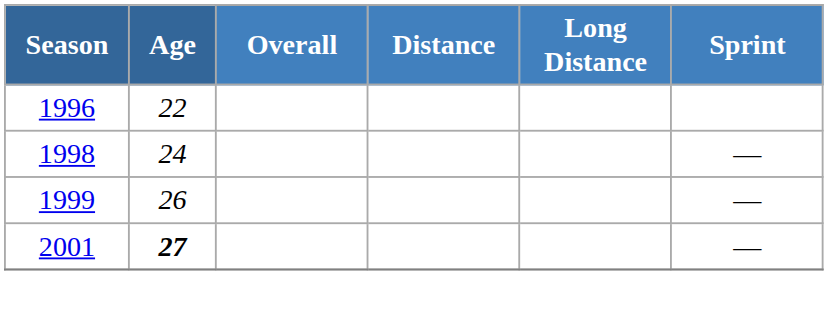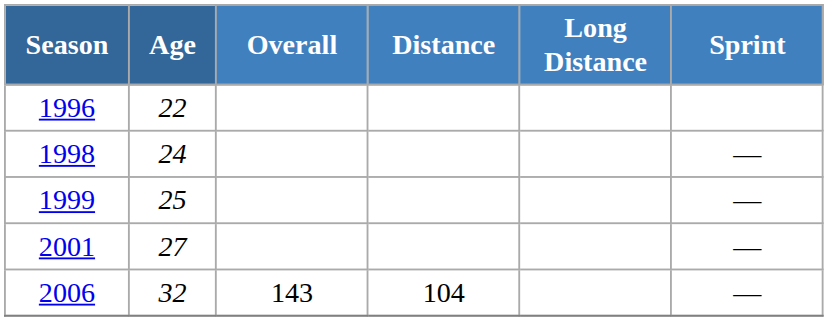 <table class="wikitable" style="font-size:95%; text-align:center; border:grey solid 1px; border-collapse:collapse; background:#ffffff;">
 <tr>
 <th style="background-color:#369; color:white; width:60px;" rowspan="2"> Season </th>
 <th style="background-color:#369; color:white; width:40px;" rowspan="2"> Age </th>
 </tr>
 <tr>
 <th style="background-color:#4180be; color:white; width:75px;">Overall</th>
 <th style="background-color:#4180be; color:white; width:75px;">Distance</th>
 <th style="background-color:#4180be; color:white; width:75px;">Long Distance</th>
 <th style="background-color:#4180be; color:white; width:75px;">Sprint</th>
 </tr>
 <tr>
 <td><a href='#'>1996</a></td>
 <td><em>22</em></td>
 <td></td>
 <td></td>
 <td></td>
 <td></td>
 </tr>
 <tr>
 <td><a href='#'>1998</a></td>
 <td><em>24</em></td>
 <td></td>
 <td></td>
 <td></td>
 <td>—</td>
 </tr>
 <tr>
 <td><a href='#'>1999</a></td>
-<td><em>26</em></td>
+<td><em>25</em></td>
 <td></td>
 <td></td>
 <td></td>
 <td>—</td>
 </tr>
 <tr>
 <td><a href='#'>2001</a></td>
-<td><strong><em>27</em></strong></td>
+<td><em>27</em></td>
 <td></td>
 <td></td>
 <td></td>
 <td>—</td>
 </tr>
 <tr>
+<td><a href='#'>2006</a></td>
+<td><em>32</em></td>
+<td>143</td>
+<td>104</td>
+<td></td>
+<td>—</td>
+</tr>
+<tr>
 </tr>
 </table>
